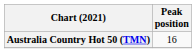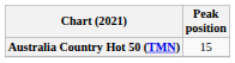 <table class="wikitable sortable plainrowheaders" style="text-align:center">
 <tr>
 <th scope="col">Chart (2021)</th>
 <th scope="col">Peak<br>position</th>
 </tr>
 <tr>
 <th scope="row">Australia Country Hot 50 (<a href='#'>TMN</a>)</th>
-<td>16</td>
+<td>15</td>
 </tr>
 <tr>
 </tr>
 <tr>
 </tr>
 <tr>
 </tr>
 <tr>
 </tr>
 <tr>
 </tr>
 </table>
